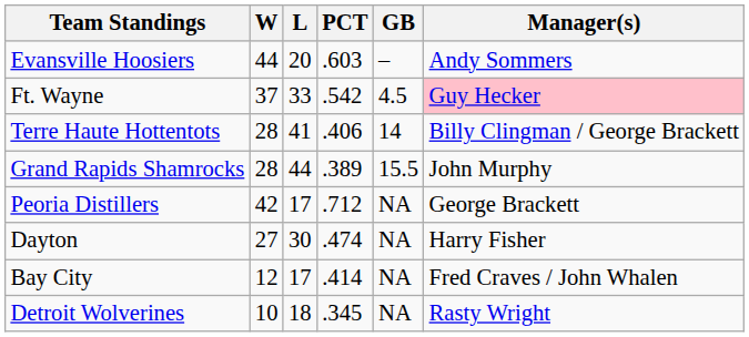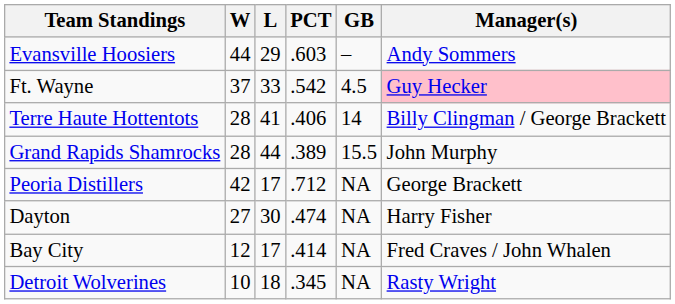 <table class="wikitable">
 <tr>
 <th>Team Standings</th>
 <th>W</th>
 <th>L</th>
 <th>PCT</th>
 <th>GB</th>
 <th>Manager(s)</th>
 </tr>
 <tr>
 <td><a href='#'>Evansville Hoosiers</a></td>
 <td>44</td>
-<td>20</td>
+<td>29</td>
 <td>.603</td>
 <td>–</td>
 <td><a href='#'>Andy Sommers</a></td>
 </tr>
 <tr>
 <td>Ft. Wayne</td>
 <td>37</td>
 <td>33</td>
 <td>.542</td>
 <td>4.5</td>
 <td style="background: pink;"><a href='#'>Guy Hecker</a></td>
 </tr>
 <tr>
 <td><a href='#'>Terre Haute Hottentots</a></td>
 <td>28</td>
 <td>41</td>
 <td>.406</td>
 <td>14</td>
 <td><a href='#'>Billy Clingman</a> / George Brackett</td>
 </tr>
 <tr>
 <td><a href='#'>Grand Rapids Shamrocks</a></td>
 <td>28</td>
 <td>44</td>
 <td>.389</td>
 <td>15.5</td>
 <td>John Murphy</td>
 </tr>
 <tr>
 <td><a href='#'>Peoria Distillers</a></td>
 <td>42</td>
 <td>17</td>
 <td>.712</td>
 <td>NA</td>
 <td>George Brackett</td>
 </tr>
 <tr>
 <td>Dayton</td>
 <td>27</td>
 <td>30</td>
 <td>.474</td>
 <td>NA</td>
 <td>Harry Fisher</td>
 </tr>
 <tr>
 <td>Bay City</td>
 <td>12</td>
 <td>17</td>
 <td>.414</td>
 <td>NA</td>
 <td>Fred Craves / John Whalen</td>
 </tr>
 <tr>
 <td><a href='#'>Detroit Wolverines</a></td>
 <td>10</td>
 <td>18</td>
 <td>.345</td>
 <td>NA</td>
 <td><a href='#'>Rasty Wright</a></td>
 </tr>
 </table>
